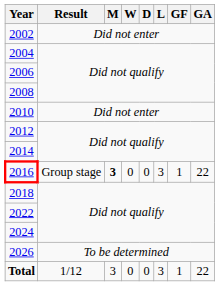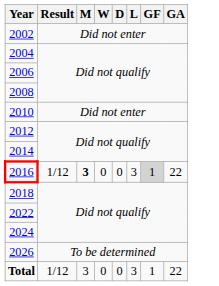 <table class="wikitable" style="text-align: center;">
 <tr>
 <th>Year</th>
 <th>Result</th>
 <th>M</th>
 <th>W</th>
 <th>D</th>
 <th>L</th>
 <th>GF</th>
 <th>GA</th>
 </tr>
 <tr>
 <td> <a href='#'>2002</a></td>
 <td colspan=8><em>Did not enter</em></td>
 </tr>
 <tr>
 <td> <a href='#'>2004</a></td>
 <td colspan=8 rowspan=3><em>Did not qualify</em></td>
 </tr>
 <tr>
 <td> <a href='#'>2006</a></td>
 </tr>
 <tr>
 <td> <a href='#'>2008</a></td>
 </tr>
 <tr>
 <td> <a href='#'>2010</a></td>
 <td colspan=8><em>Did not enter</em></td>
 </tr>
 <tr>
 <td> <a href='#'>2012</a></td>
 <td colspan=8 rowspan=2><em>Did not qualify</em></td>
 </tr>
 <tr>
 <td> <a href='#'>2014</a></td>
 </tr>
 <tr>
 <td style="border: 3px solid red"> <a href='#'>2016</a></td>
-<td>Group stage</td>
+<td>1/12</td>
 <td><strong>3</strong></td>
 <td>0</td>
 <td>0</td>
 <td>3</td>
-<td>1</td>
+<td style="background: lightgrey;">1</td>
 <td>22</td>
 </tr>
 <tr>
 <td> <a href='#'>2018</a></td>
 <td colspan=8 rowspan=3><em>Did not qualify</em></td>
 </tr>
 <tr>
 <td> <a href='#'>2022</a></td>
 </tr>
 <tr>
 <td> <a href='#'>2024</a></td>
 </tr>
 <tr>
 <td> <a href='#'>2026</a></td>
 <td colspan=8><em>To be determined</em></td>
 </tr>
 <tr>
 <td><strong>Total</strong></td>
 <td>1/12</td>
 <td>3</td>
 <td>0</td>
 <td>0</td>
 <td>3</td>
 <td>1</td>
 <td>22</td>
 </tr>
 </table>
